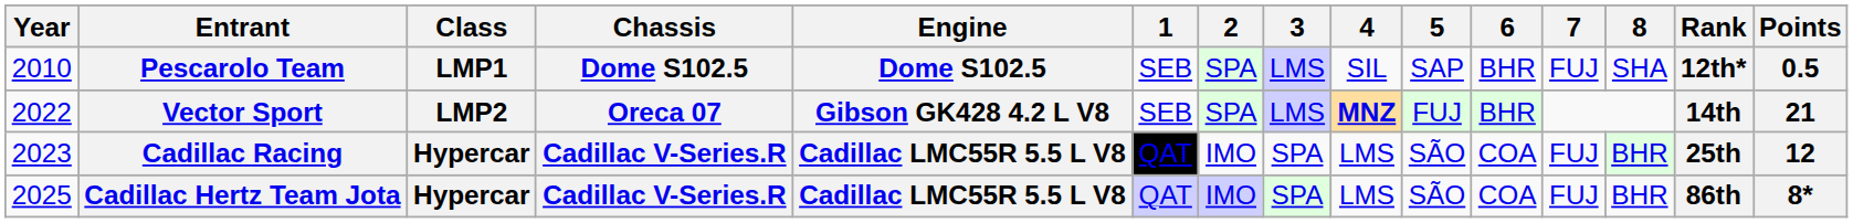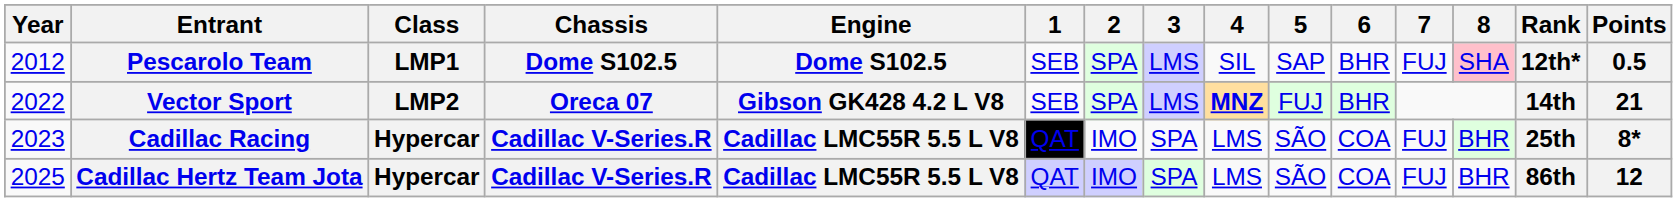 <table class="wikitable" style="text-align:center; font-size:85%">
 <tr>
 <th>Year</th>
 <th>Entrant</th>
 <th>Class</th>
 <th>Chassis</th>
 <th>Engine</th>
 <th>1</th>
 <th>2</th>
 <th>3</th>
 <th>4</th>
 <th>5</th>
 <th>6</th>
 <th>7</th>
 <th>8</th>
 <th>Rank</th>
 <th>Points</th>
 </tr>
 <tr>
-<td><a href='#'>2010</a></td>
+<td><a href='#'>2012</a></td>
 <th nowrap><a href='#'>Pescarolo Team</a></th>
 <th>LMP1</th>
 <th nowrap><a href='#'>Dome</a> S102.5</th>
 <th nowrap><a href='#'>Dome</a> S102.5</th>
 <td><a href='#'>SEB</a></td>
 <td style="background:#DFFFDF;"><a href='#'>SPA</a><br></td>
 <td style="background:#CFCFFF;"><a href='#'>LMS</a><br></td>
 <td><a href='#'>SIL</a></td>
 <td><a href='#'>SAP</a></td>
 <td><a href='#'>BHR</a></td>
 <td><a href='#'>FUJ</a></td>
-<td><a href='#'>SHA</a></td>
+<td style="background: pink;"><a href='#'>SHA</a></td>
 <th>12th*</th>
 <th>0.5</th>
 </tr>
 <tr>
 <td><a href='#'>2022</a></td>
 <th nowrap><a href='#'>Vector Sport</a></th>
 <th>LMP2</th>
 <th nowrap><a href='#'>Oreca 07</a></th>
 <th nowrap><a href='#'>Gibson</a> GK428 4.2 L V8</th>
 <td><a href='#'>SEB</a></td>
 <td style="background:#DFFFDF;"><a href='#'>SPA</a><br></td>
 <td style="background:#CFCFFF;"><a href='#'>LMS</a><br></td>
 <td style="background:#FFDF9F;"><strong><a href='#'>MNZ</a><br></strong></td>
 <td style="background:#DFFFDF;"><a href='#'>FUJ</a><br></td>
 <td style="background:#DFFFDF;"><a href='#'>BHR</a><br></td>
 <td colspan=2></td>
 <th>14th</th>
 <th>21</th>
 </tr>
 <tr>
 <td><a href='#'>2023</a></td>
 <th nowrap><a href='#'>Cadillac Racing</a></th>
 <th>Hypercar</th>
 <th nowrap><a href='#'>Cadillac V-Series.R</a></th>
 <th nowrap><a href='#'>Cadillac</a> LMC55R 5.5 L V8</th>
 <td style="background-color:#000000;color:white"><a href='#'><span>QAT</span></a><br></td>
 <td><a href='#'>IMO</a></td>
 <td><a href='#'>SPA</a></td>
 <td><a href='#'>LMS</a></td>
 <td><a href='#'>SÃO</a></td>
 <td><a href='#'>COA</a></td>
 <td><a href='#'>FUJ</a></td>
 <td style="background:#DFFFDF;"><a href='#'>BHR</a><br></td>
 <th>25th</th>
-<th>12</th>
+<th>8*</th>
 </tr>
 <tr>
 <td><a href='#'>2025</a></td>
 <th><a href='#'>Cadillac Hertz Team Jota</a></th>
 <th>Hypercar</th>
 <th><a href='#'>Cadillac V-Series.R</a></th>
 <th><a href='#'>Cadillac</a> LMC55R 5.5 L V8</th>
 <td style="background:#CFCFFF;"><a href='#'>QAT</a><br></td>
 <td style="background:#CFCFFF;"><a href='#'>IMO</a><br></td>
 <td style="background:#DFFFDF;"><a href='#'>SPA</a><br></td>
 <td style="background:#;"><a href='#'>LMS</a><br></td>
 <td style="background:#;"><a href='#'>SÃO</a><br></td>
 <td style="background:#;"><a href='#'>COA</a><br></td>
 <td style="background:#;"><a href='#'>FUJ</a><br></td>
 <td style="background:#;"><a href='#'>BHR</a><br></td>
 <th>86th</th>
-<th>8*</th>
+<th>12</th>
 </tr>
 </table>
